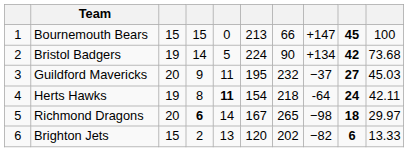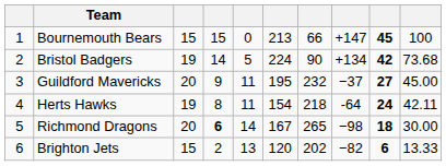 <table class="wikitable" width=500 style="text-align:center;">
 <tr>
 <th width="7%"></th>
 <th width="33%">Team</th>
 <th width="7%"></th>
 <th width="7%"></th>
 <th width="7%"></th>
 <th width="8%"></th>
 <th width="8%"></th>
 <th width="8%"></th>
 <th width="7%"></th>
 <th width="8%"></th>
 </tr>
 <tr>
 <td>1</td>
 <td align=left>Bournemouth Bears</td>
 <td>15</td>
 <td>15</td>
 <td>0</td>
 <td>213</td>
 <td>66</td>
 <td>+147</td>
 <td><strong>45</strong></td>
 <td>100</td>
 </tr>
 <tr>
 <td>2</td>
 <td align=left>Bristol Badgers</td>
 <td>19</td>
 <td>14</td>
 <td>5</td>
 <td>224</td>
 <td>90</td>
 <td>+134</td>
 <td><strong>42</strong></td>
 <td>73.68</td>
 </tr>
 <tr>
 <td>3</td>
 <td align=left>Guildford Mavericks</td>
 <td>20</td>
 <td>9</td>
 <td>11</td>
 <td>195</td>
 <td>232</td>
 <td>−37</td>
 <td><strong>27</strong></td>
-<td>45.03</td>
+<td>45.00</td>
 </tr>
 <tr>
 <td>4</td>
 <td align=left>Herts Hawks</td>
 <td>19</td>
 <td>8</td>
-<td><strong>11</strong></td>
+<td>11</td>
 <td>154</td>
 <td>218</td>
 <td>-64</td>
 <td><strong>24</strong></td>
 <td>42.11</td>
 </tr>
 <tr>
 <td>5</td>
 <td align=left>Richmond Dragons</td>
 <td>20</td>
 <td><strong>6</strong></td>
 <td>14</td>
 <td>167</td>
 <td>265</td>
 <td>−98</td>
 <td><strong>18</strong></td>
-<td>29.97</td>
+<td>30.00</td>
 </tr>
 <tr>
 <td>6</td>
 <td align=left>Brighton Jets</td>
 <td>15</td>
 <td>2</td>
 <td>13</td>
 <td>120</td>
 <td>202</td>
 <td>−82</td>
 <td><strong>6</strong></td>
 <td>13.33</td>
 </tr>
 </table>
